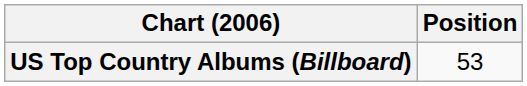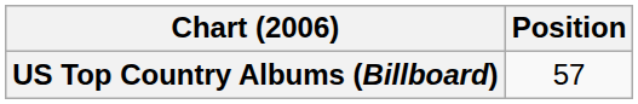 <table class="wikitable plainrowheaders" style="text-align:center">
 <tr>
 <th scope="col">Chart (2006)</th>
 <th scope="col">Position</th>
 </tr>
 <tr>
 <th scope="row">US Top Country Albums (<em>Billboard</em>)</th>
-<td>53</td>
+<td>57</td>
 </tr>
 </table>
